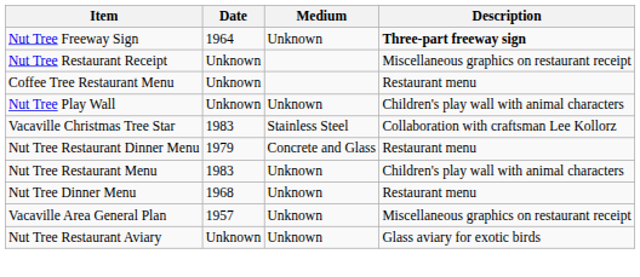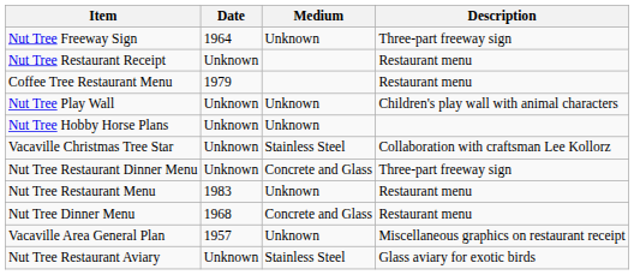 <table class="wikitable">
 <tr>
 <th>Item</th>
 <th>Date</th>
 <th>Medium</th>
 <th>Description</th>
 </tr>
 <tr>
 <td><a href='#'>Nut Tree</a> Freeway Sign</td>
 <td>1964</td>
 <td>Unknown</td>
-<td><strong>Three-part freeway sign</strong></td>
+<td>Three-part freeway sign</td>
 </tr>
 <tr>
 <td><a href='#'>Nut Tree</a> Restaurant Receipt</td>
 <td>Unknown</td>
 <td></td>
-<td>Miscellaneous graphics on restaurant receipt</td>
+<td>Restaurant menu</td>
 </tr>
 <tr>
 <td>Coffee Tree Restaurant Menu</td>
-<td>Unknown</td>
+<td>1979</td>
 <td></td>
 <td>Restaurant menu</td>
 </tr>
 <tr>
 <td><a href='#'>Nut Tree</a> Play Wall</td>
 <td>Unknown</td>
 <td>Unknown</td>
 <td>Children's play wall with animal characters</td>
 </tr>
 <tr>
+<td><a href='#'>Nut Tree</a> Hobby Horse Plans</td>
+<td>Unknown</td>
+<td>Unknown</td>
+<td></td>
+</tr>
+<tr>
 <td>Vacaville Christmas Tree Star</td>
-<td>1983</td>
+<td>Unknown</td>
 <td>Stainless Steel</td>
 <td>Collaboration with craftsman Lee Kollorz</td>
 </tr>
 <tr>
 <td>Nut Tree Restaurant Dinner Menu</td>
-<td>1979</td>
+<td>Unknown</td>
 <td>Concrete and Glass</td>
-<td>Restaurant menu</td>
+<td>Three-part freeway sign</td>
 </tr>
 <tr>
 <td>Nut Tree Restaurant Menu</td>
 <td>1983</td>
 <td>Unknown</td>
-<td>Children's play wall with animal characters</td>
+<td>Restaurant menu</td>
 </tr>
 <tr>
 <td>Nut Tree Dinner Menu</td>
 <td>1968</td>
-<td>Unknown</td>
+<td>Concrete and Glass</td>
 <td>Restaurant menu</td>
 </tr>
 <tr>
 <td>Vacaville Area General Plan</td>
 <td>1957</td>
 <td>Unknown</td>
 <td>Miscellaneous graphics on restaurant receipt</td>
 </tr>
 <tr>
 <td>Nut Tree Restaurant Aviary</td>
 <td>Unknown</td>
-<td>Unknown</td>
+<td>Stainless Steel</td>
 <td>Glass aviary for exotic birds</td>
 </tr>
 </table>
